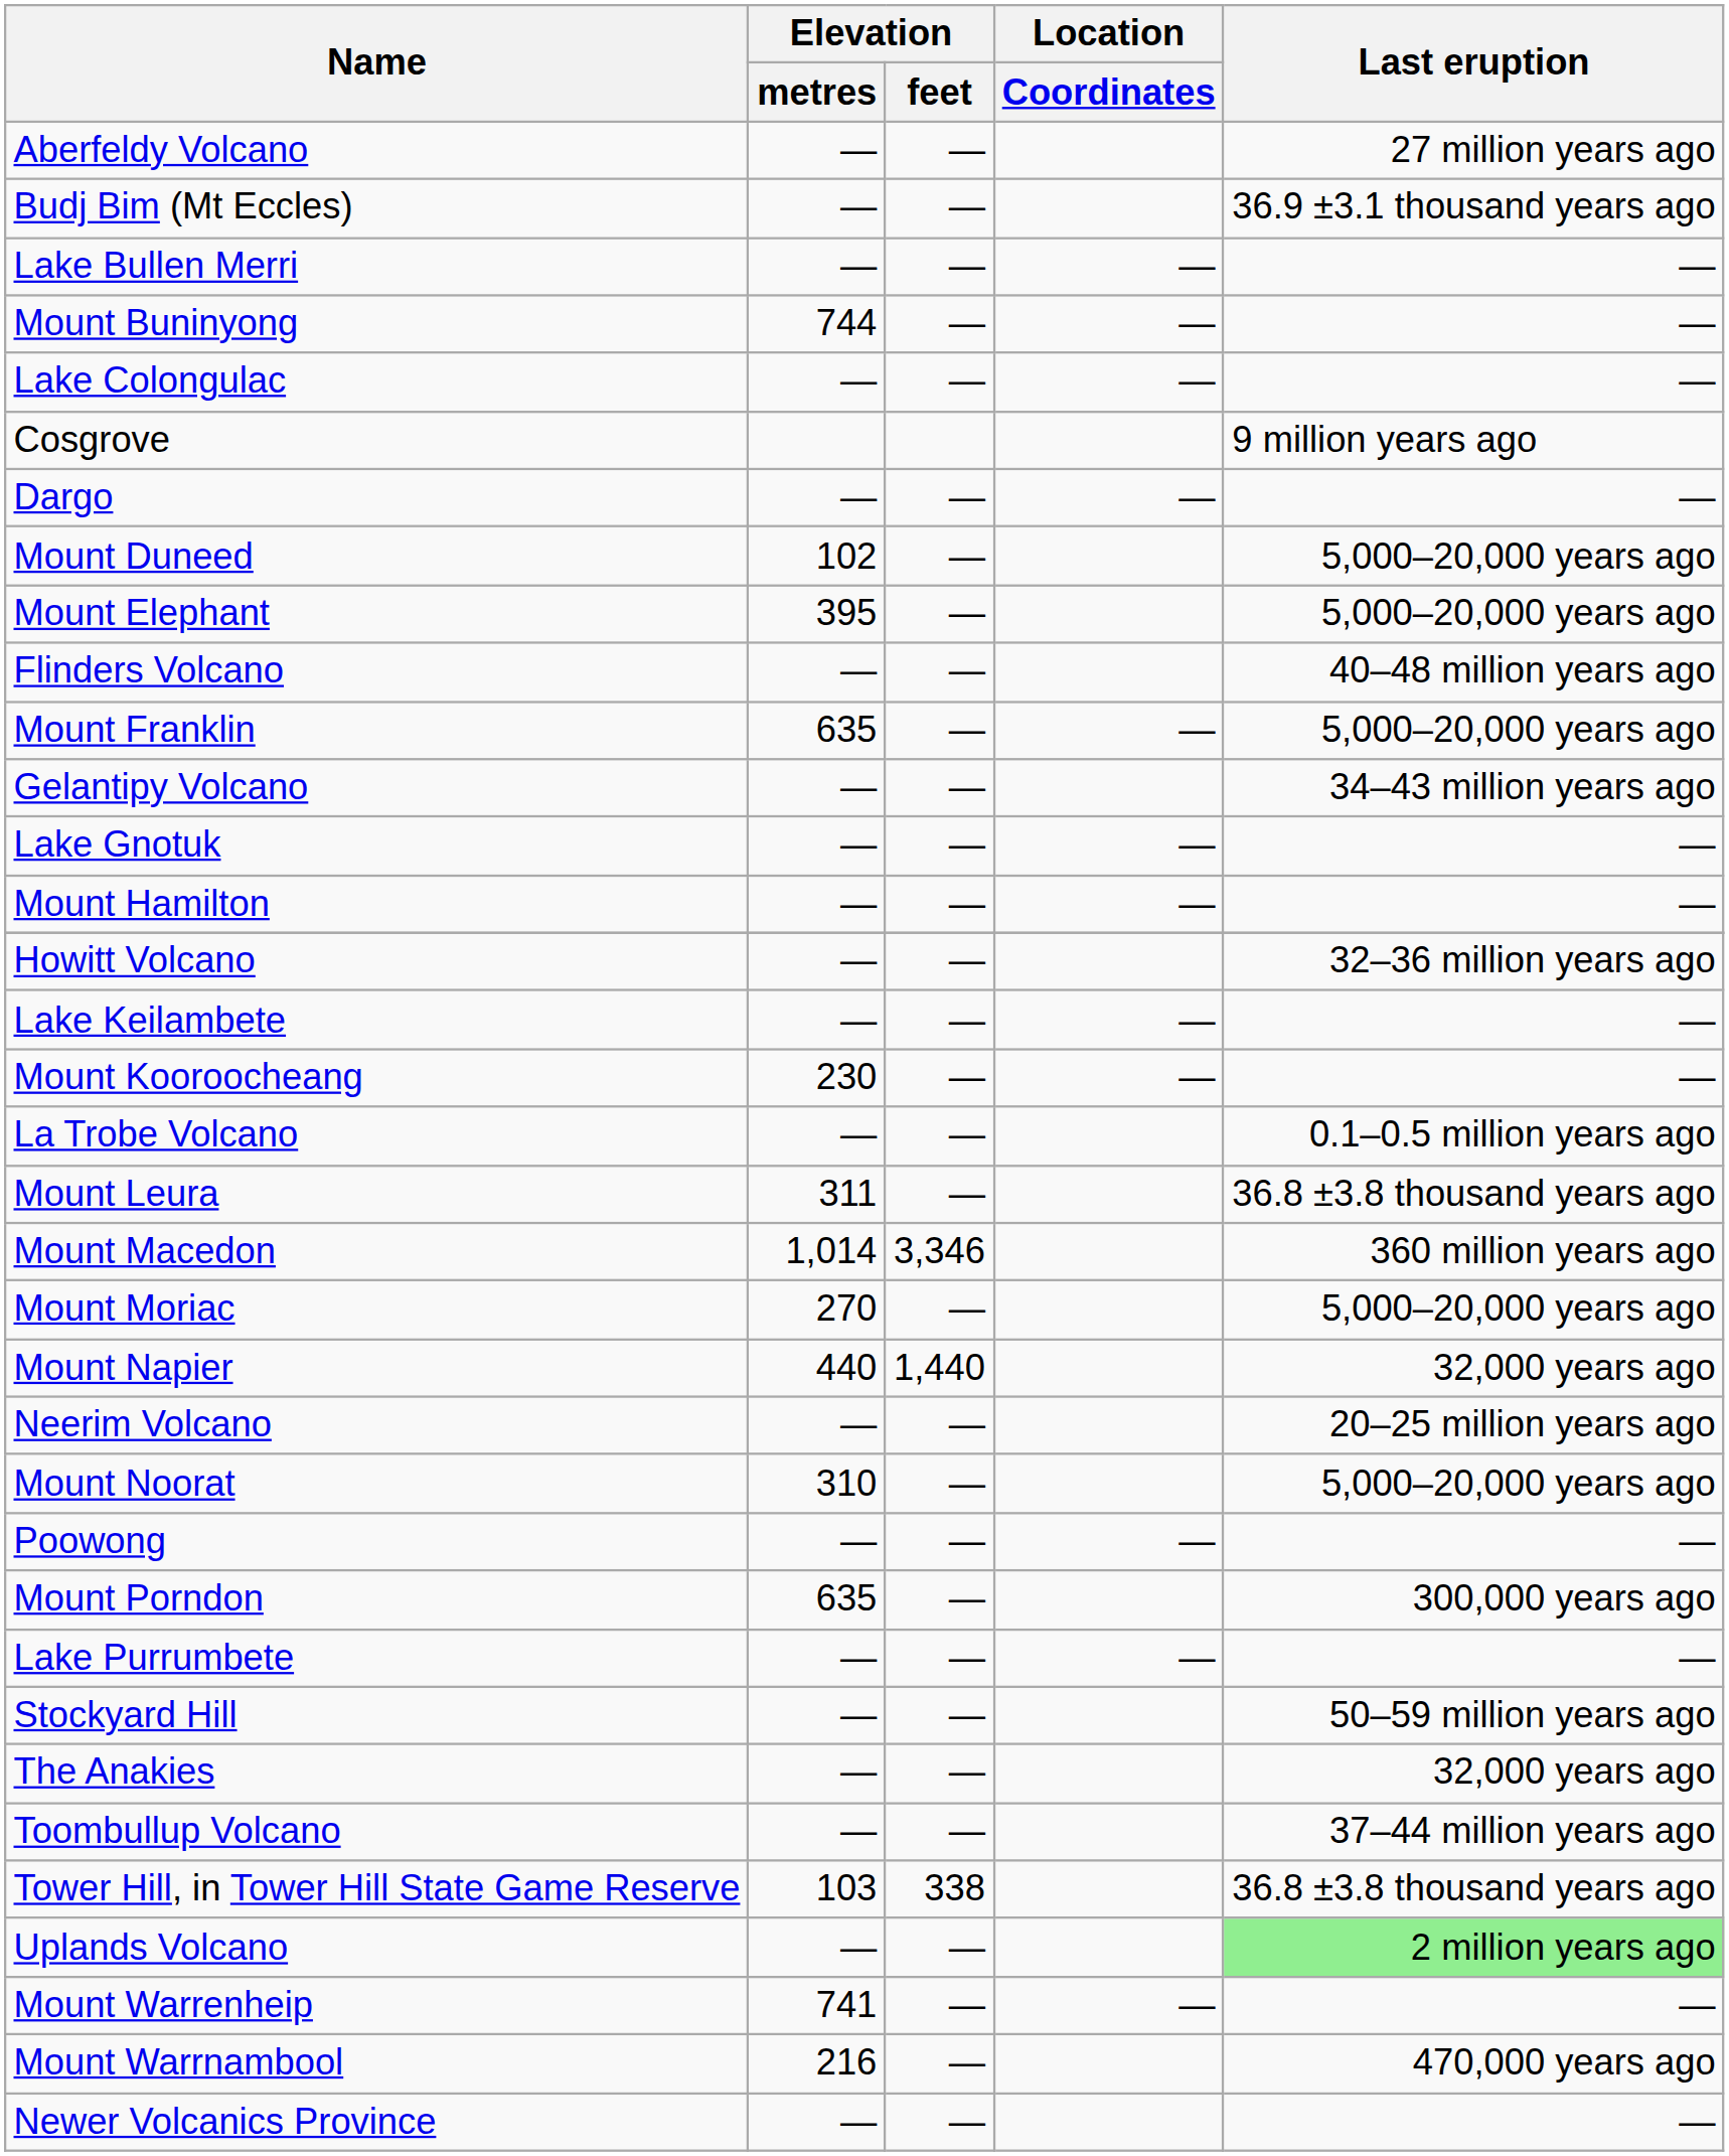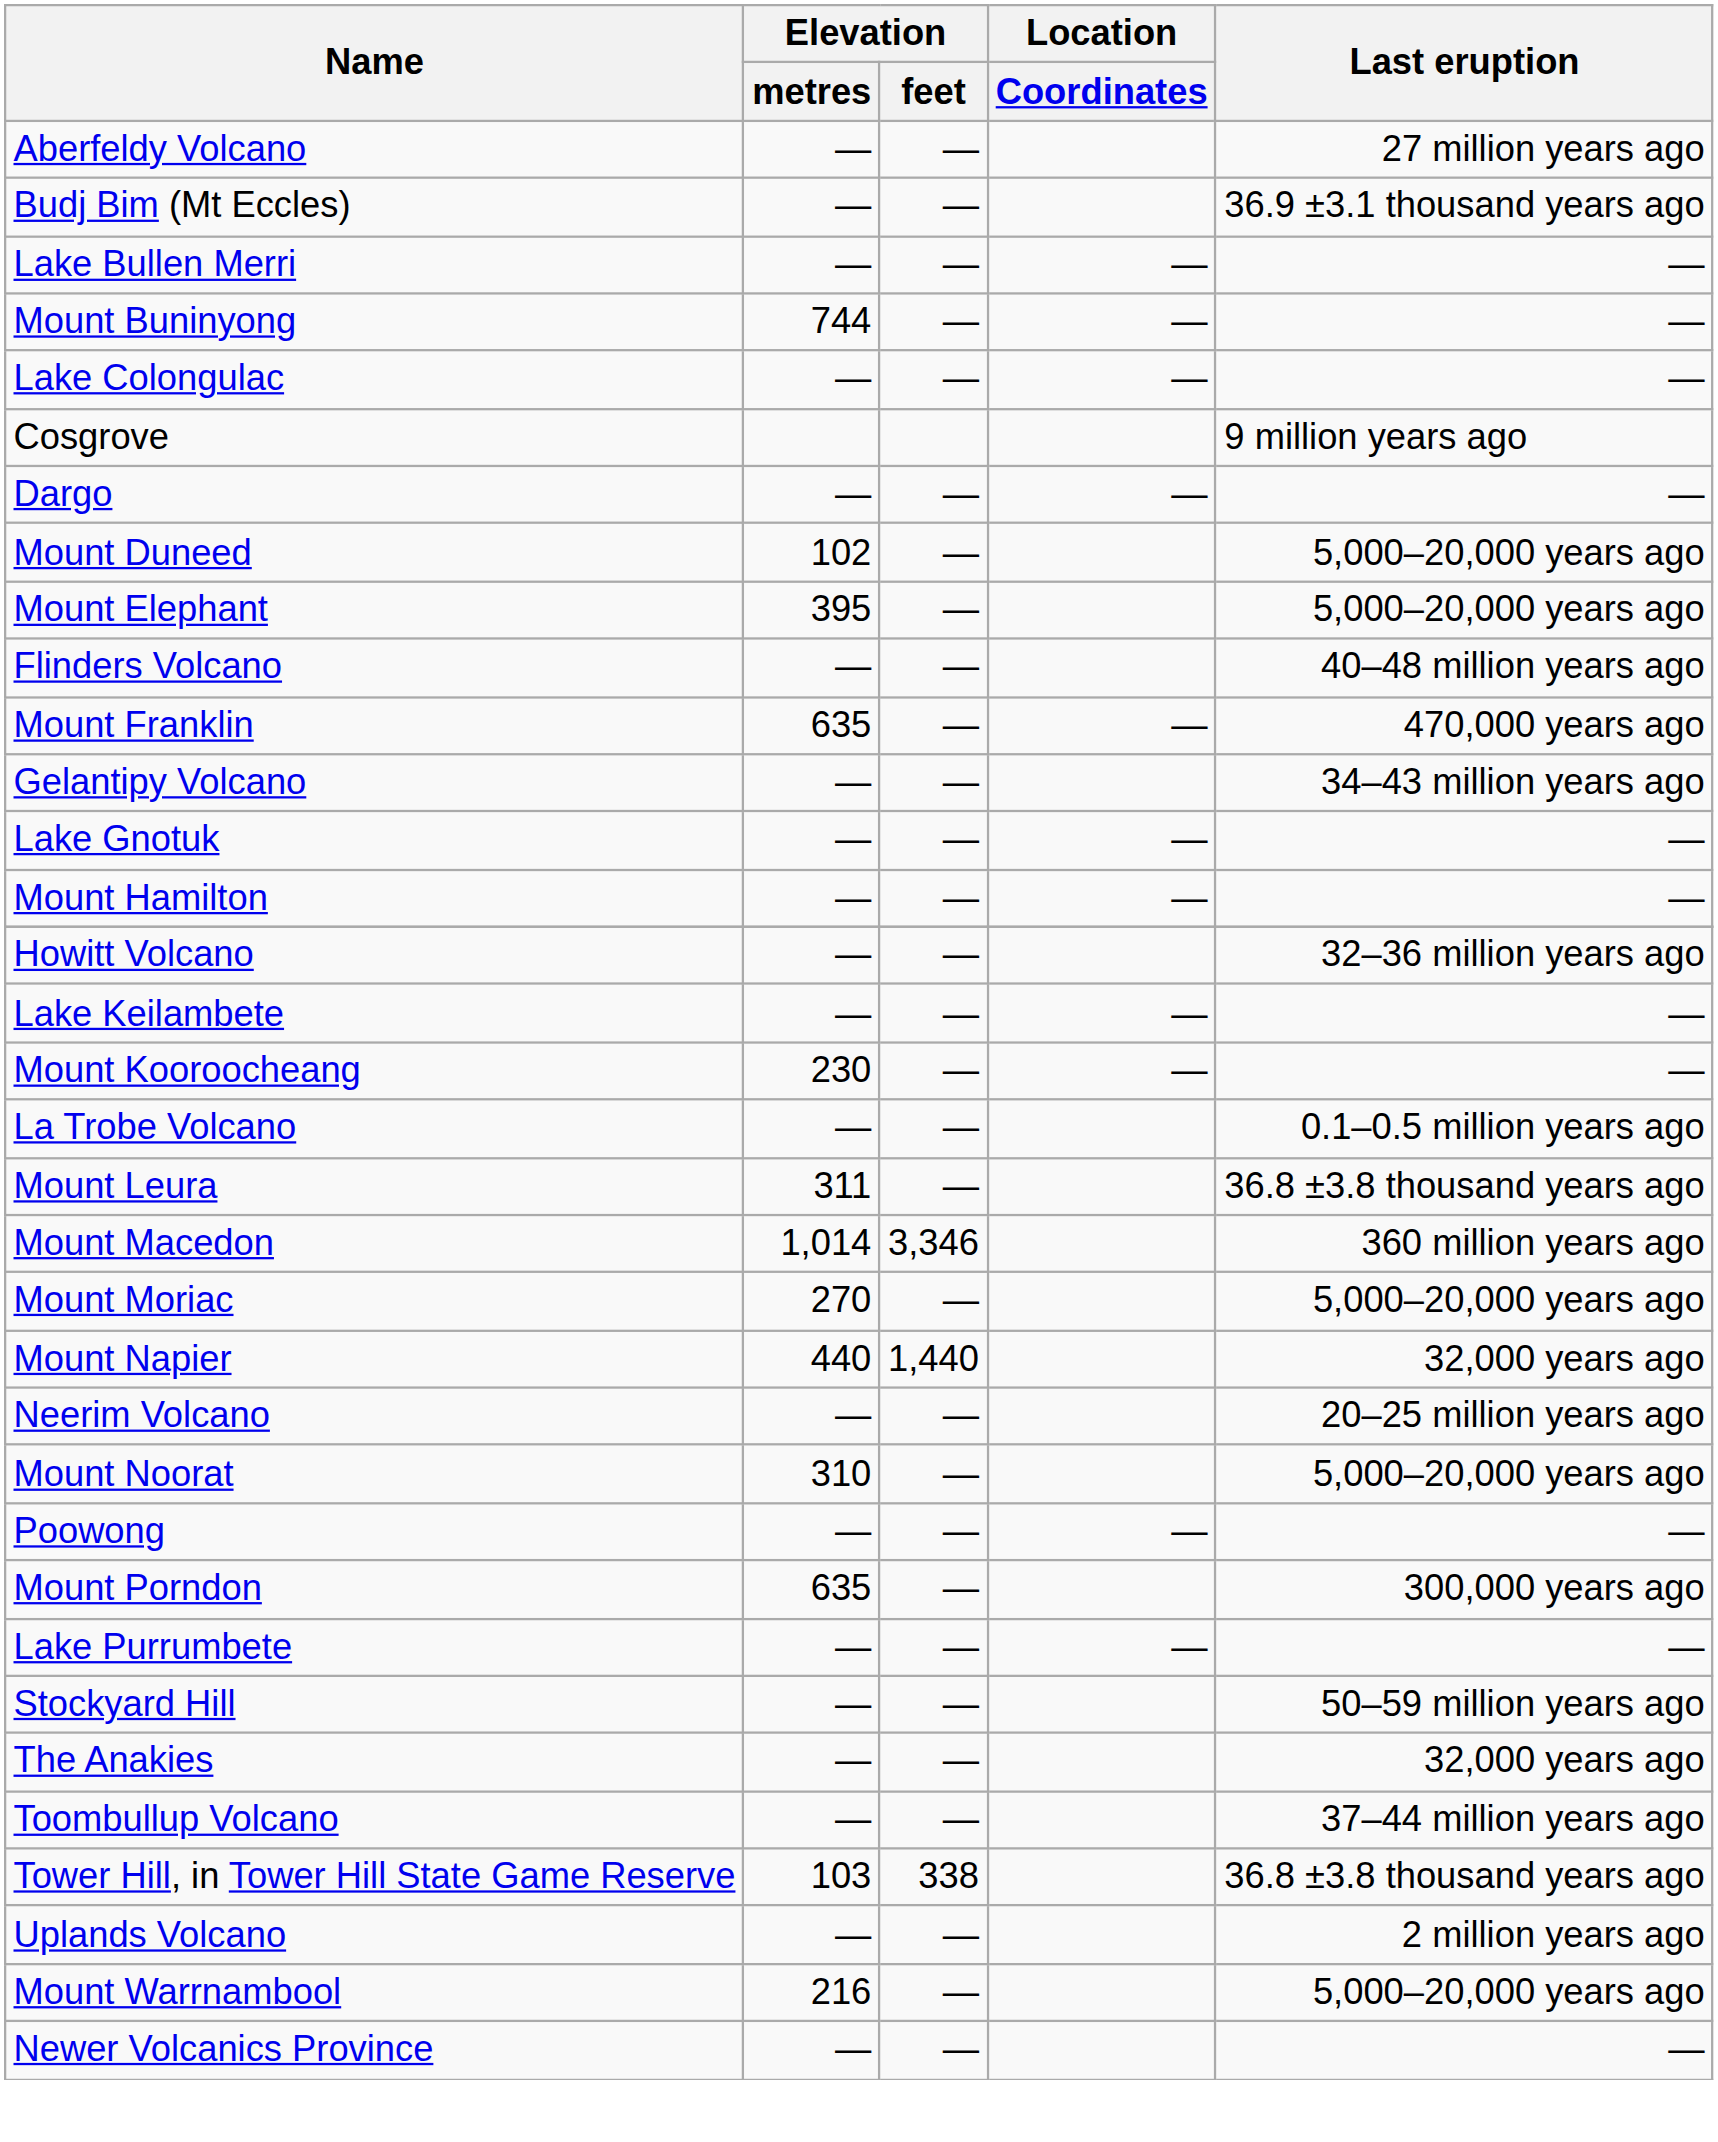 <table class="wikitable sortable" style="text-align: left; ">
 <tr>
 <th rowspan="2">Name</th>
 <th colspan ="2">Elevation</th>
 <th>Location</th>
 <th rowspan="2">Last eruption</th>
 </tr>
 <tr>
 <th>metres</th>
 <th>feet</th>
 <th><a href='#'>Coordinates</a></th>
 </tr>
 <tr align="right">
 <td align="left"><a href='#'>Aberfeldy Volcano</a></td>
 <td>—</td>
 <td>—</td>
 <td></td>
 <td>27 million years ago</td>
 </tr>
 <tr align="right">
 <td align="left"><a href='#'>Budj Bim</a> (Mt Eccles)</td>
 <td>—</td>
 <td>—</td>
 <td></td>
 <td>36.9 ±3.1 thousand years ago</td>
 </tr>
 <tr align="right">
 <td align="left"><a href='#'>Lake Bullen Merri</a></td>
 <td>—</td>
 <td>—</td>
 <td>—</td>
 <td>—</td>
 </tr>
 <tr align="right">
 <td align="left"><a href='#'>Mount Buninyong</a></td>
 <td>744</td>
 <td>—</td>
 <td>—</td>
 <td>—</td>
 </tr>
 <tr align="right">
 <td align="left"><a href='#'>Lake Colongulac</a></td>
 <td>—</td>
 <td>—</td>
 <td>—</td>
 <td>—</td>
 </tr>
 <tr>
 <td>Cosgrove</td>
 <td></td>
 <td></td>
 <td></td>
 <td>9 million years ago</td>
 </tr>
 <tr align="right">
 <td align="left"><a href='#'>Dargo</a></td>
 <td>—</td>
 <td>—</td>
 <td>—</td>
 <td>—</td>
 </tr>
 <tr align="right">
 <td align="left"><a href='#'>Mount Duneed</a></td>
 <td>102</td>
 <td>—</td>
 <td></td>
 <td>5,000–20,000 years ago</td>
 </tr>
 <tr align="right">
 <td align="left"><a href='#'>Mount Elephant</a></td>
 <td>395</td>
 <td>—</td>
 <td></td>
 <td>5,000–20,000 years ago</td>
 </tr>
 <tr align="right">
 <td align="left"><a href='#'>Flinders Volcano</a></td>
 <td>—</td>
 <td>—</td>
 <td></td>
 <td>40–48 million years ago</td>
 </tr>
 <tr align="right">
 <td align="left"><a href='#'>Mount Franklin</a></td>
 <td>635</td>
 <td>—</td>
 <td>—</td>
-<td>5,000–20,000 years ago</td>
+<td>470,000 years ago</td>
 </tr>
 <tr align="right">
 <td align="left"><a href='#'>Gelantipy Volcano</a></td>
 <td>—</td>
 <td>—</td>
 <td></td>
 <td>34–43 million years ago</td>
 </tr>
 <tr align="right">
 <td align="left"><a href='#'>Lake Gnotuk</a></td>
 <td>—</td>
 <td>—</td>
 <td>—</td>
 <td>—</td>
 </tr>
 <tr align="right">
 <td align="left"><a href='#'>Mount Hamilton</a></td>
 <td>—</td>
 <td>—</td>
 <td>—</td>
 <td>—</td>
 </tr>
 <tr>
 </tr>
 <tr align="right">
 <td align="left"><a href='#'>Howitt Volcano</a></td>
 <td>—</td>
 <td>—</td>
 <td></td>
 <td>32–36 million years ago</td>
 </tr>
 <tr align="right">
 <td align="left"><a href='#'>Lake Keilambete</a></td>
 <td>—</td>
 <td>—</td>
 <td>—</td>
 <td>—</td>
 </tr>
 <tr align="right">
 <td align="left"><a href='#'>Mount Kooroocheang</a></td>
 <td>230</td>
 <td>—</td>
 <td>—</td>
 <td>—</td>
 </tr>
 <tr align="right">
 <td align="left"><a href='#'>La Trobe Volcano</a></td>
 <td>—</td>
 <td>—</td>
 <td></td>
 <td>0.1–0.5 million years ago </td>
 </tr>
 <tr align="right">
 <td align="left"><a href='#'>Mount Leura</a></td>
 <td>311</td>
 <td>—</td>
 <td></td>
 <td>36.8 ±3.8 thousand years ago</td>
 </tr>
 <tr align="right">
 <td align="left"><a href='#'>Mount Macedon</a></td>
 <td>1,014</td>
 <td>3,346</td>
 <td></td>
 <td>360 million years ago</td>
 </tr>
 <tr align="right">
 <td align="left"><a href='#'>Mount Moriac</a></td>
 <td>270</td>
 <td>—</td>
 <td></td>
 <td>5,000–20,000 years ago</td>
 </tr>
 <tr align="right">
 <td align="left"><a href='#'>Mount Napier</a></td>
 <td>440</td>
 <td>1,440</td>
 <td></td>
 <td>32,000 years ago</td>
 </tr>
 <tr align="right">
 <td align="left"><a href='#'>Neerim Volcano</a></td>
 <td>—</td>
 <td>—</td>
 <td></td>
 <td>20–25 million years ago</td>
 </tr>
 <tr align="right">
 <td align="left"><a href='#'>Mount Noorat</a></td>
 <td>310</td>
 <td>—</td>
 <td></td>
 <td>5,000–20,000 years ago</td>
 </tr>
 <tr align="right">
 <td align="left"><a href='#'>Poowong</a></td>
 <td>—</td>
 <td>—</td>
 <td>—</td>
 <td>—</td>
 </tr>
 <tr align="right">
 <td align="left"><a href='#'>Mount Porndon</a></td>
 <td>635</td>
 <td>—</td>
 <td></td>
 <td>300,000 years ago</td>
 </tr>
 <tr align="right">
 <td align="left"><a href='#'>Lake Purrumbete</a></td>
 <td>—</td>
 <td>—</td>
 <td>—</td>
 <td>—</td>
 </tr>
 <tr align="right">
 <td align="left"><a href='#'>Stockyard Hill</a></td>
 <td>—</td>
 <td>—</td>
 <td></td>
 <td>50–59 million years ago</td>
 </tr>
 <tr align="right">
 <td align="left"><a href='#'>The Anakies</a></td>
 <td>—</td>
 <td>—</td>
 <td></td>
 <td>32,000 years ago</td>
 </tr>
 <tr align="right">
 <td align="left"><a href='#'>Toombullup Volcano</a></td>
 <td>—</td>
 <td>—</td>
 <td></td>
 <td>37–44 million years ago</td>
 </tr>
 <tr align="right">
 <td align="left"><a href='#'>Tower Hill</a>, in <a href='#'>Tower Hill State Game Reserve</a></td>
 <td>103</td>
 <td>338</td>
 <td></td>
 <td>36.8 ±3.8 thousand years ago</td>
 </tr>
 <tr align="right">
 <td align="left"><a href='#'>Uplands Volcano</a></td>
 <td>—</td>
 <td>—</td>
 <td></td>
-<td style="background: lightgreen;">2 million years ago</td>
-</tr>
-<tr align="right">
-<td align="left"><a href='#'>Mount Warrenheip</a></td>
-<td>741</td>
-<td>—</td>
-<td>—</td>
-<td>—</td>
+<td>2 million years ago</td>
 </tr>
 <tr align="right">
 <td align="left"><a href='#'>Mount Warrnambool</a></td>
 <td>216</td>
 <td>—</td>
 <td></td>
-<td>470,000 years ago</td>
+<td>5,000–20,000 years ago</td>
 </tr>
 <tr align="right">
 <td align="left"><a href='#'>Newer Volcanics Province</a></td>
 <td>—</td>
 <td>—</td>
 <td></td>
 <td>—</td>
 </tr>
 </table>
